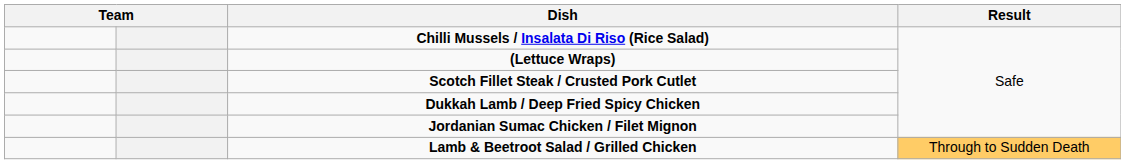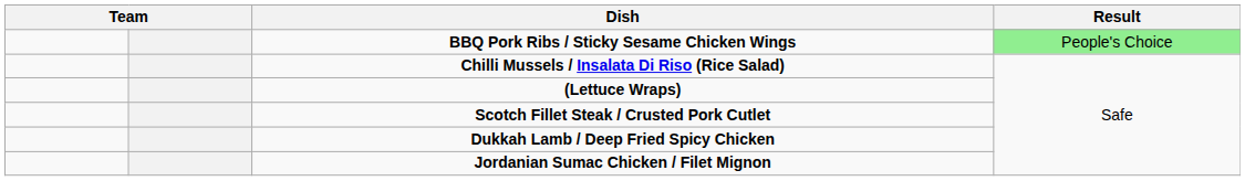 <table class="wikitable plainrowheaders" style="text-align:center; font-size:90%; width:80em; margin-left: auto; margin-right: auto; border: none;">
 <tr>
 <th style="width:20%;" colspan="2">Team</th>
 <th style="width:60%;">Dish</th>
 <th style="width:20%;">Result</th>
+</tr>
+<tr>
+<td></td>
+<th></th>
+<td><strong>BBQ Pork Ribs / Sticky Sesame Chicken Wings</strong></td>
+<td style="background:lightgreen">People's Choice</td>
 </tr>
 <tr>
 <td></td>
 <th></th>
 <td><strong>Chilli Mussels / <a href='#'>Insalata Di Riso</a> (Rice Salad)</strong></td>
 <td rowspan="5">Safe</td>
 </tr>
 <tr>
 <td></td>
 <th></th>
 <td> <strong>(Lettuce Wraps)</strong></td>
 </tr>
 <tr>
 <td></td>
 <th></th>
 <td><strong>Scotch Fillet Steak / Crusted Pork Cutlet</strong></td>
 </tr>
 <tr>
 <td></td>
 <th></th>
 <td><strong>Dukkah Lamb / Deep Fried Spicy Chicken</strong></td>
 </tr>
 <tr>
 <td></td>
 <th></th>
 <td><strong>Jordanian Sumac Chicken / Filet Mignon</strong></td>
 </tr>
-<tr>
-<td></td>
-<th></th>
-<td><strong>Lamb & Beetroot Salad / Grilled Chicken</strong></td>
-<td style="background:#FFCC66">Through to Sudden Death</td>
-</tr>
 </table>
